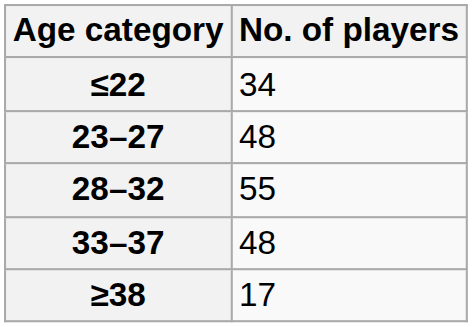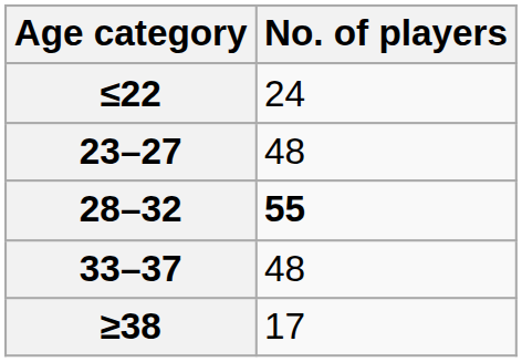 <table class="wikitable">
 <tr>
 <th>Age category</th>
 <th>No. of players</th>
 </tr>
 <tr>
 <th>≤22</th>
-<td>34</td>
+<td>24</td>
 </tr>
 <tr>
 <th>23–27</th>
 <td>48</td>
 </tr>
 <tr>
 <th>28–32</th>
-<td>55</td>
+<td><strong>55</strong></td>
 </tr>
 <tr>
 <th>33–37</th>
 <td>48</td>
 </tr>
 <tr>
 <th>≥38</th>
 <td>17</td>
 </tr>
 </table>
